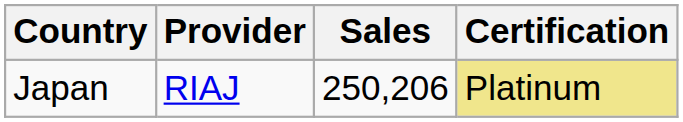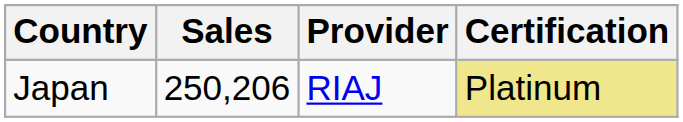 <table class="wikitable" border="1">
 <tr>
 <th>Country</th>
+<th>Sales</th>
 <th>Provider</th>
-<th>Sales</th>
 <th>Certification</th>
 </tr>
 <tr>
 <td>Japan</td>
+<td>250,206</td>
 <td><a href='#'>RIAJ</a></td>
-<td>250,206</td>
 <td style="background: khaki;"> Platinum</td>
 </tr>
 </table>
